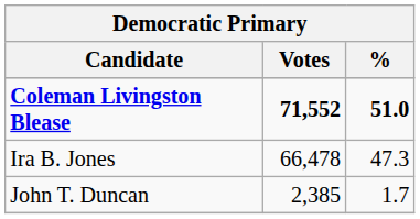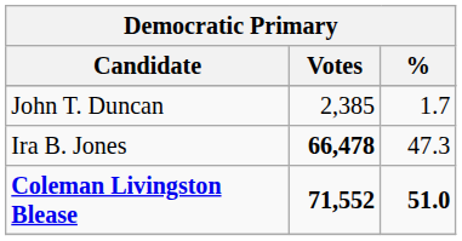 <table class="wikitable" style="background: #f9f9f9; font-size: 95%;">
 <tr style="background-color:#E9E9E9">
 <th colspan="3">Democratic Primary</th>
 </tr>
 <tr style="background-color:#E9E9E9">
 <th colspan="1" style="width: 170px">Candidate</th>
 <th style="width: 50px">Votes</th>
 <th style="width: 40px">%</th>
 </tr>
 <tr>
 </tr>
 <tr>
+<td>John T. Duncan</td>
+<td align="right">2,385</td>
+<td align="right">1.7</td>
+</tr>
+<tr>
+<td>Ira B. Jones</td>
+<td align="right"><strong>66,478</strong></td>
+<td align="right">47.3</td>
+</tr>
+<tr>
 <td><strong><a href='#'>Coleman Livingston Blease</a></strong></td>
 <td align="right"><strong>71,552</strong></td>
 <td align="right"><strong>51.0</strong></td>
 </tr>
 <tr>
-<td>Ira B. Jones</td>
-<td align="right">66,478</td>
-<td align="right">47.3</td>
-</tr>
-<tr>
-<td>John T. Duncan</td>
-<td align="right">2,385</td>
-<td align="right">1.7</td>
-</tr>
-<tr>
 </tr>
 </table>
